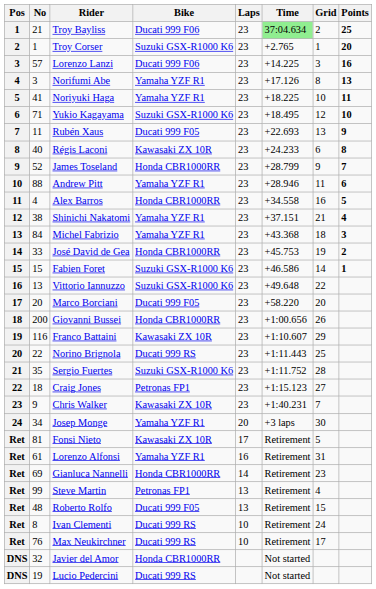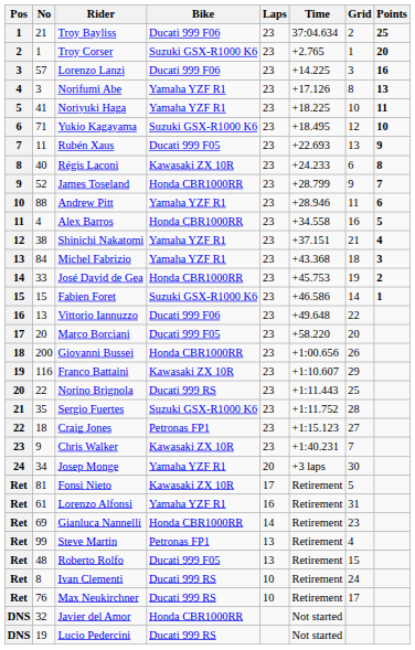 <table class="wikitable" style="font-size: 95%;">
 <tr>
 <th>Pos</th>
 <th>No</th>
 <th>Rider</th>
 <th>Bike</th>
 <th>Laps</th>
 <th>Time</th>
 <th>Grid</th>
 <th>Points</th>
 </tr>
 <tr>
 <th>1</th>
 <td>21</td>
 <td> <a href='#'>Troy Bayliss</a></td>
 <td><a href='#'>Ducati 999 F06</a></td>
 <td>23</td>
-<td style="background: lightgreen;">37:04.634</td>
+<td>37:04.634</td>
 <td>2</td>
 <td><strong>25</strong></td>
 </tr>
 <tr>
 <th>2</th>
 <td>1</td>
 <td> <a href='#'>Troy Corser</a></td>
 <td><a href='#'>Suzuki GSX-R1000 K6</a></td>
 <td>23</td>
 <td>+2.765</td>
 <td>1</td>
 <td><strong>20</strong></td>
 </tr>
 <tr>
 <th>3</th>
 <td>57</td>
 <td> <a href='#'>Lorenzo Lanzi</a></td>
 <td><a href='#'>Ducati 999 F06</a></td>
 <td>23</td>
 <td>+14.225</td>
 <td>3</td>
 <td><strong>16</strong></td>
 </tr>
 <tr>
 <th>4</th>
 <td>3</td>
 <td> <a href='#'>Norifumi Abe</a></td>
 <td><a href='#'>Yamaha YZF R1</a></td>
 <td>23</td>
 <td>+17.126</td>
 <td>8</td>
 <td><strong>13</strong></td>
 </tr>
 <tr>
 <th>5</th>
 <td>41</td>
 <td> <a href='#'>Noriyuki Haga</a></td>
 <td><a href='#'>Yamaha YZF R1</a></td>
 <td>23</td>
 <td>+18.225</td>
 <td>10</td>
 <td><strong>11</strong></td>
 </tr>
 <tr>
 <th>6</th>
 <td>71</td>
 <td> <a href='#'>Yukio Kagayama</a></td>
 <td><a href='#'>Suzuki GSX-R1000 K6</a></td>
 <td>23</td>
 <td>+18.495</td>
 <td>12</td>
 <td><strong>10</strong></td>
 </tr>
 <tr>
 <th>7</th>
 <td>11</td>
 <td> <a href='#'>Rubén Xaus</a></td>
 <td><a href='#'>Ducati 999 F05</a></td>
 <td>23</td>
 <td>+22.693</td>
 <td>13</td>
 <td><strong>9</strong></td>
 </tr>
 <tr>
 <th>8</th>
 <td>40</td>
 <td> <a href='#'>Régis Laconi</a></td>
 <td><a href='#'>Kawasaki ZX 10R</a></td>
 <td>23</td>
 <td>+24.233</td>
 <td>6</td>
 <td><strong>8</strong></td>
 </tr>
 <tr>
 <th>9</th>
 <td>52</td>
 <td> <a href='#'>James Toseland</a></td>
 <td><a href='#'>Honda CBR1000RR</a></td>
 <td>23</td>
 <td>+28.799</td>
 <td>9</td>
 <td><strong>7</strong></td>
 </tr>
 <tr>
 <th>10</th>
 <td>88</td>
 <td> <a href='#'>Andrew Pitt</a></td>
 <td><a href='#'>Yamaha YZF R1</a></td>
 <td>23</td>
 <td>+28.946</td>
 <td>11</td>
 <td><strong>6</strong></td>
 </tr>
 <tr>
 <th>11</th>
 <td>4</td>
 <td> <a href='#'>Alex Barros</a></td>
 <td><a href='#'>Honda CBR1000RR</a></td>
 <td>23</td>
 <td>+34.558</td>
 <td>16</td>
 <td><strong>5</strong></td>
 </tr>
 <tr>
 <th>12</th>
 <td>38</td>
 <td> <a href='#'>Shinichi Nakatomi</a></td>
 <td><a href='#'>Yamaha YZF R1</a></td>
 <td>23</td>
 <td>+37.151</td>
 <td>21</td>
 <td><strong>4</strong></td>
 </tr>
 <tr>
 <th>13</th>
 <td>84</td>
 <td> <a href='#'>Michel Fabrizio</a></td>
 <td><a href='#'>Yamaha YZF R1</a></td>
 <td>23</td>
 <td>+43.368</td>
 <td>18</td>
 <td><strong>3</strong></td>
 </tr>
 <tr>
 <th>14</th>
 <td>33</td>
 <td> <a href='#'>José David de Gea</a></td>
 <td><a href='#'>Honda CBR1000RR</a></td>
 <td>23</td>
 <td>+45.753</td>
 <td>19</td>
 <td><strong>2</strong></td>
 </tr>
 <tr>
 <th>15</th>
 <td>15</td>
 <td> <a href='#'>Fabien Foret</a></td>
 <td><a href='#'>Suzuki GSX-R1000 K6</a></td>
 <td>23</td>
 <td>+46.586</td>
 <td>14</td>
 <td><strong>1</strong></td>
 </tr>
 <tr>
 <th>16</th>
 <td>13</td>
 <td> <a href='#'>Vittorio Iannuzzo</a></td>
-<td><a href='#'>Suzuki GSX-R1000 K6</a></td>
+<td><a href='#'>Ducati 999 F06</a></td>
 <td>23</td>
 <td>+49.648</td>
 <td>22</td>
 <td></td>
 </tr>
 <tr>
 <th>17</th>
 <td>20</td>
 <td> <a href='#'>Marco Borciani</a></td>
 <td><a href='#'>Ducati 999 F05</a></td>
 <td>23</td>
 <td>+58.220</td>
 <td>20</td>
 <td></td>
 </tr>
 <tr>
 <th>18</th>
 <td>200</td>
 <td> <a href='#'>Giovanni Bussei</a></td>
 <td><a href='#'>Honda CBR1000RR</a></td>
 <td>23</td>
 <td>+1:00.656</td>
 <td>26</td>
 <td></td>
 </tr>
 <tr>
 <th>19</th>
 <td>116</td>
 <td> <a href='#'>Franco Battaini</a></td>
 <td><a href='#'>Kawasaki ZX 10R</a></td>
 <td>23</td>
 <td>+1:10.607</td>
 <td>29</td>
 <td></td>
 </tr>
 <tr>
 <th>20</th>
 <td>22</td>
 <td> <a href='#'>Norino Brignola</a></td>
 <td><a href='#'>Ducati 999 RS</a></td>
 <td>23</td>
 <td>+1:11.443</td>
 <td>25</td>
 <td></td>
 </tr>
 <tr>
 <th>21</th>
 <td>35</td>
 <td> <a href='#'>Sergio Fuertes</a></td>
 <td><a href='#'>Suzuki GSX-R1000 K6</a></td>
 <td>23</td>
 <td>+1:11.752</td>
 <td>28</td>
 <td></td>
 </tr>
 <tr>
 <th>22</th>
 <td>18</td>
 <td> <a href='#'>Craig Jones</a></td>
 <td><a href='#'>Petronas FP1</a></td>
 <td>23</td>
 <td>+1:15.123</td>
 <td>27</td>
 <td></td>
 </tr>
 <tr>
 <th>23</th>
 <td>9</td>
 <td> <a href='#'>Chris Walker</a></td>
 <td><a href='#'>Kawasaki ZX 10R</a></td>
 <td>23</td>
 <td>+1:40.231</td>
 <td>7</td>
 <td></td>
 </tr>
 <tr>
 <th>24</th>
 <td>34</td>
 <td> <a href='#'>Josep Monge</a></td>
 <td><a href='#'>Yamaha YZF R1</a></td>
 <td>20</td>
 <td>+3 laps</td>
 <td>30</td>
 <td></td>
 </tr>
 <tr>
 <th>Ret</th>
 <td>81</td>
 <td> <a href='#'>Fonsi Nieto</a></td>
 <td><a href='#'>Kawasaki ZX 10R</a></td>
 <td>17</td>
 <td>Retirement</td>
 <td>5</td>
 <td></td>
 </tr>
 <tr>
 <th>Ret</th>
 <td>61</td>
 <td> <a href='#'>Lorenzo Alfonsi</a></td>
 <td><a href='#'>Yamaha YZF R1</a></td>
 <td>16</td>
 <td>Retirement</td>
 <td>31</td>
 <td></td>
 </tr>
 <tr>
 <th>Ret</th>
 <td>69</td>
 <td> <a href='#'>Gianluca Nannelli</a></td>
 <td><a href='#'>Honda CBR1000RR</a></td>
 <td>14</td>
 <td>Retirement</td>
 <td>23</td>
 <td></td>
 </tr>
 <tr>
 <th>Ret</th>
 <td>99</td>
 <td> <a href='#'>Steve Martin</a></td>
 <td><a href='#'>Petronas FP1</a></td>
 <td>13</td>
 <td>Retirement</td>
 <td>4</td>
 <td></td>
 </tr>
 <tr>
 <th>Ret</th>
 <td>48</td>
 <td> <a href='#'>Roberto Rolfo</a></td>
 <td><a href='#'>Ducati 999 F05</a></td>
 <td>13</td>
 <td>Retirement</td>
 <td>15</td>
 <td></td>
 </tr>
 <tr>
 <th>Ret</th>
 <td>8</td>
 <td> <a href='#'>Ivan Clementi</a></td>
 <td><a href='#'>Ducati 999 RS</a></td>
 <td>10</td>
 <td>Retirement</td>
 <td>24</td>
 <td></td>
 </tr>
 <tr>
 <th>Ret</th>
 <td>76</td>
 <td> <a href='#'>Max Neukirchner</a></td>
 <td><a href='#'>Ducati 999 RS</a></td>
 <td>10</td>
 <td>Retirement</td>
 <td>17</td>
 <td></td>
 </tr>
 <tr>
 <th>DNS</th>
 <td>32</td>
 <td> <a href='#'>Javier del Amor</a></td>
 <td><a href='#'>Honda CBR1000RR</a></td>
 <td></td>
 <td>Not started</td>
 <td></td>
 <td></td>
 </tr>
 <tr>
 <th>DNS</th>
 <td>19</td>
 <td> <a href='#'>Lucio Pedercini</a></td>
 <td><a href='#'>Ducati 999 RS</a></td>
 <td></td>
 <td>Not started</td>
 <td></td>
 <td></td>
 </tr>
 </table>
